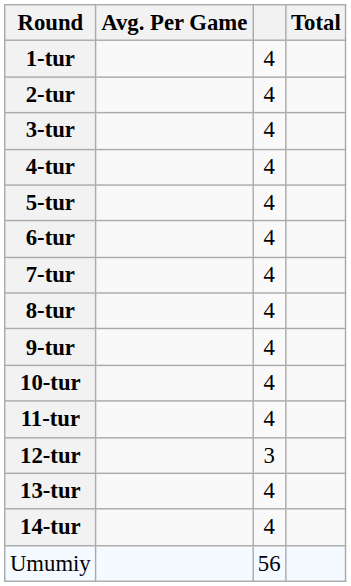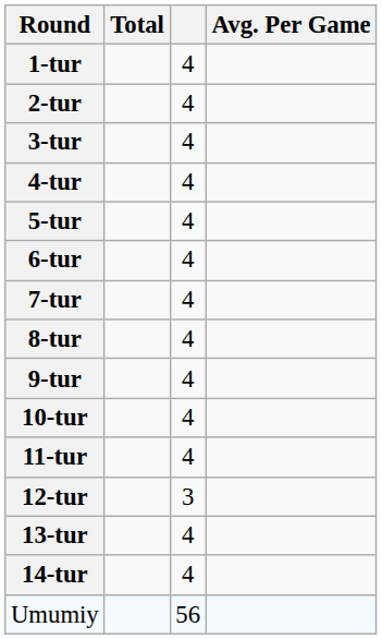 <table class="wikitable plainrowheaders sortable" style="text-align:center;">
 <tr>
 <th>Round</th>
+<th>Total</th>
+<th></th>
 <th>Avg. Per Game</th>
-<th></th>
-<th>Total</th>
 </tr>
 <tr>
 <th scope="row">1-tur</th>
 <td></td>
 <td>4</td>
 <td></td>
 </tr>
 <tr>
 <th scope="row">2-tur</th>
 <td></td>
 <td>4</td>
 <td></td>
 </tr>
 <tr>
 <th scope="row">3-tur</th>
 <td></td>
 <td>4</td>
 <td></td>
 </tr>
 <tr>
 <th scope="row">4-tur</th>
 <td></td>
 <td>4</td>
 <td></td>
 </tr>
 <tr>
 <th scope="row">5-tur</th>
 <td></td>
 <td>4</td>
 <td></td>
 </tr>
 <tr>
 <th scope="row">6-tur</th>
 <td></td>
 <td>4</td>
 <td></td>
 </tr>
 <tr>
 <th scope="row">7-tur</th>
 <td></td>
 <td>4</td>
 <td></td>
 </tr>
 <tr>
 <th scope="row">8-tur</th>
 <td></td>
 <td>4</td>
 <td></td>
 </tr>
 <tr>
 <th scope="row">9-tur</th>
 <td></td>
 <td>4</td>
 <td></td>
 </tr>
 <tr>
 <th scope="row">10-tur</th>
 <td></td>
 <td>4</td>
 <td></td>
 </tr>
 <tr>
 <th scope="row">11-tur</th>
 <td></td>
 <td>4</td>
 <td></td>
 </tr>
 <tr>
 <th scope="row">12-tur</th>
 <td></td>
 <td>3</td>
 <td></td>
 </tr>
 <tr>
 <th scope="row">13-tur</th>
 <td></td>
 <td>4</td>
 <td></td>
 </tr>
 <tr>
 <th scope="row">14-tur</th>
 <td></td>
 <td>4</td>
 <td></td>
 </tr>
 <tr style="background:#f4faff;">
 <td>Umumiy</td>
 <td></td>
 <td>56</td>
 <td></td>
 </tr>
 </table>
